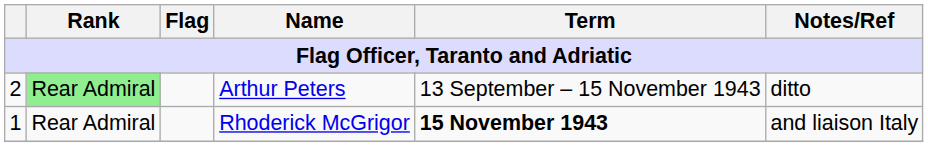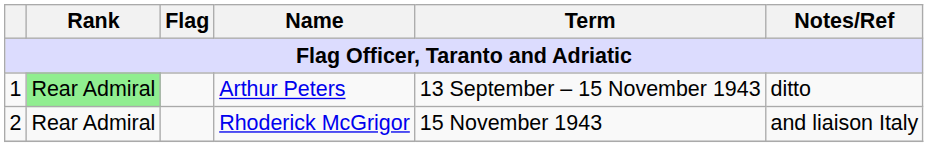 <table class="wikitable">
 <tr>
 <th></th>
 <th>Rank</th>
 <th>Flag</th>
 <th>Name</th>
 <th>Term</th>
 <th>Notes/Ref</th>
 </tr>
 <tr>
 <td colspan="6" align="center" style="background:#dcdcfe;"><strong>Flag Officer, Taranto and Adriatic</strong> </td>
 </tr>
 <tr>
-<td>2</td>
+<td>1</td>
 <td style="background: lightgreen;">Rear Admiral</td>
 <td></td>
 <td><a href='#'>Arthur Peters</a></td>
 <td>13 September – 15 November 1943</td>
 <td>ditto</td>
 </tr>
 <tr>
-<td>1</td>
+<td>2</td>
 <td>Rear Admiral</td>
 <td></td>
 <td><a href='#'>Rhoderick McGrigor</a></td>
-<td><strong>15 November 1943</strong></td>
+<td>15 November 1943</td>
 <td>and liaison Italy</td>
 </tr>
 <tr>
 </tr>
 </table>
